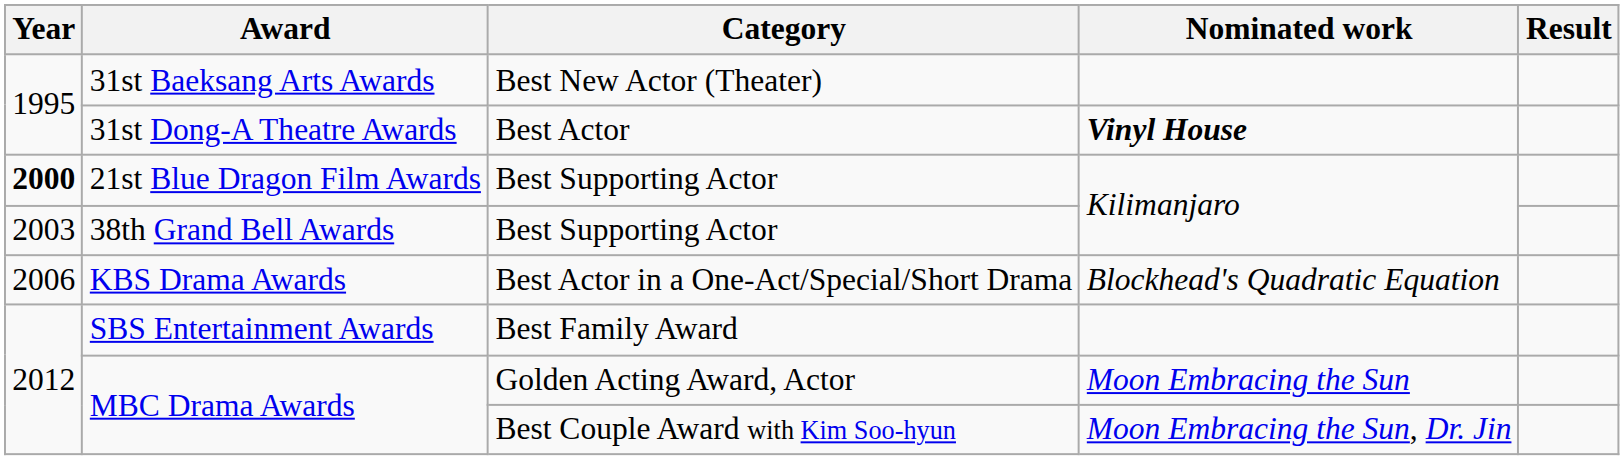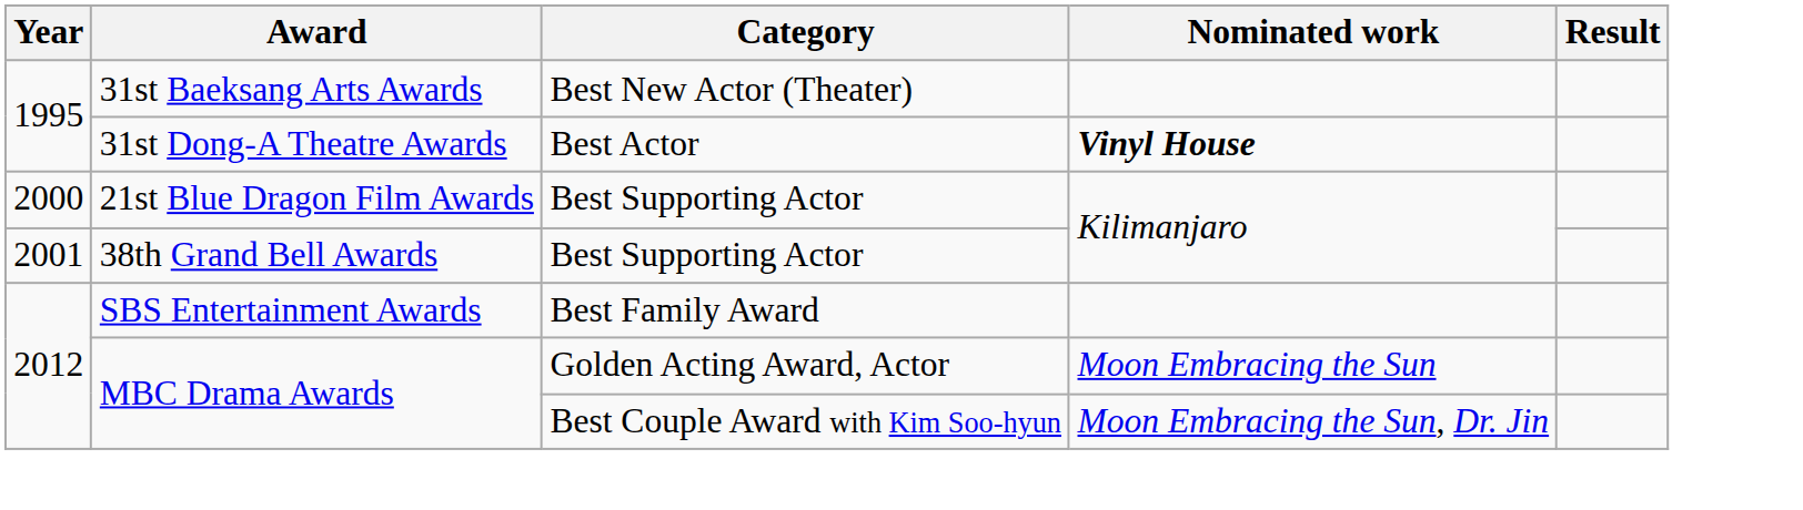 <table class="wikitable">
 <tr>
 <th>Year</th>
 <th>Award</th>
 <th>Category</th>
 <th>Nominated work</th>
 <th>Result</th>
 </tr>
 <tr>
 <td rowspan=2>1995</td>
 <td>31st <a href='#'>Baeksang Arts Awards</a></td>
 <td>Best New Actor (Theater)</td>
 <td></td>
 <td></td>
 </tr>
 <tr>
 <td>31st <a href='#'>Dong-A Theatre Awards</a></td>
 <td>Best Actor</td>
 <td><strong><em>Vinyl House</em></strong></td>
 <td></td>
 </tr>
 <tr>
-<td><strong>2000</strong></td>
+<td>2000</td>
 <td>21st <a href='#'>Blue Dragon Film Awards</a></td>
 <td>Best Supporting Actor</td>
 <td rowspan=2><em>Kilimanjaro</em></td>
 <td></td>
 </tr>
 <tr>
-<td>2003</td>
+<td>2001</td>
 <td>38th <a href='#'>Grand Bell Awards</a></td>
 <td>Best Supporting Actor</td>
-<td></td>
-</tr>
-<tr>
-<td>2006</td>
-<td><a href='#'>KBS Drama Awards</a></td>
-<td>Best Actor in a One-Act/Special/Short Drama</td>
-<td><em>Blockhead's Quadratic Equation</em></td>
 <td></td>
 </tr>
 <tr>
 <td rowspan=3>2012</td>
 <td><a href='#'>SBS Entertainment Awards</a></td>
 <td>Best Family Award</td>
 <td><em></em></td>
 <td></td>
 </tr>
 <tr>
 <td rowspan=2><a href='#'>MBC Drama Awards</a></td>
 <td>Golden Acting Award, Actor</td>
 <td><em><a href='#'>Moon Embracing the Sun</a></em></td>
 <td></td>
 </tr>
 <tr>
 <td>Best Couple Award <small> with <a href='#'>Kim Soo-hyun</a> </small></td>
 <td><em><a href='#'>Moon Embracing the Sun</a></em>, <em><a href='#'>Dr. Jin</a></em></td>
 <td></td>
 </tr>
 </table>
